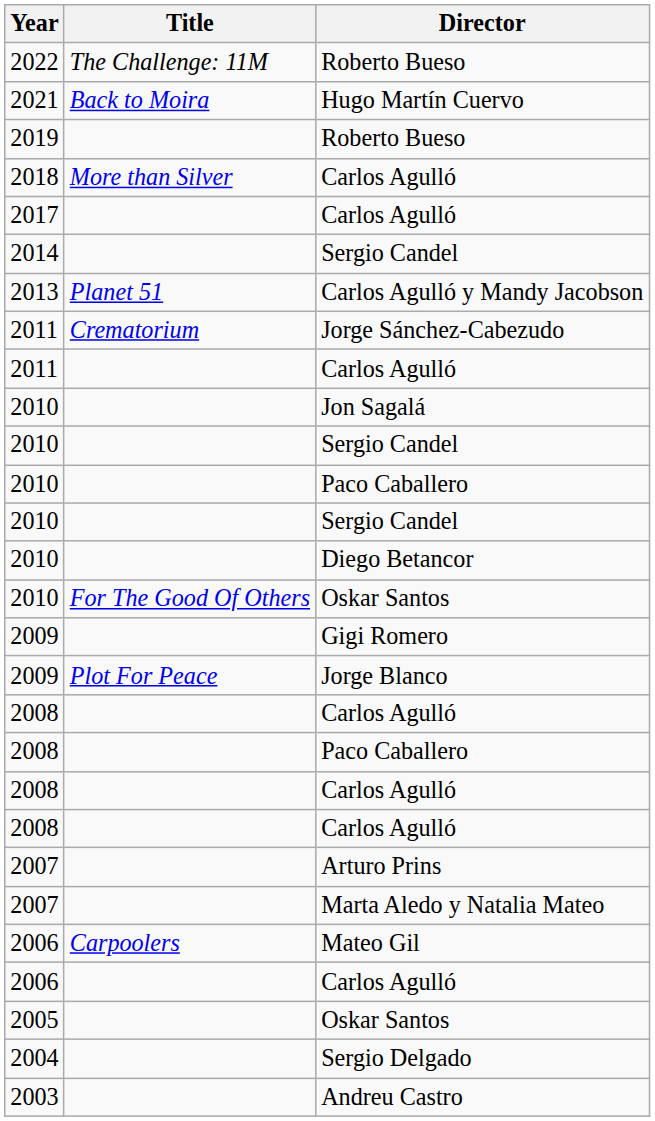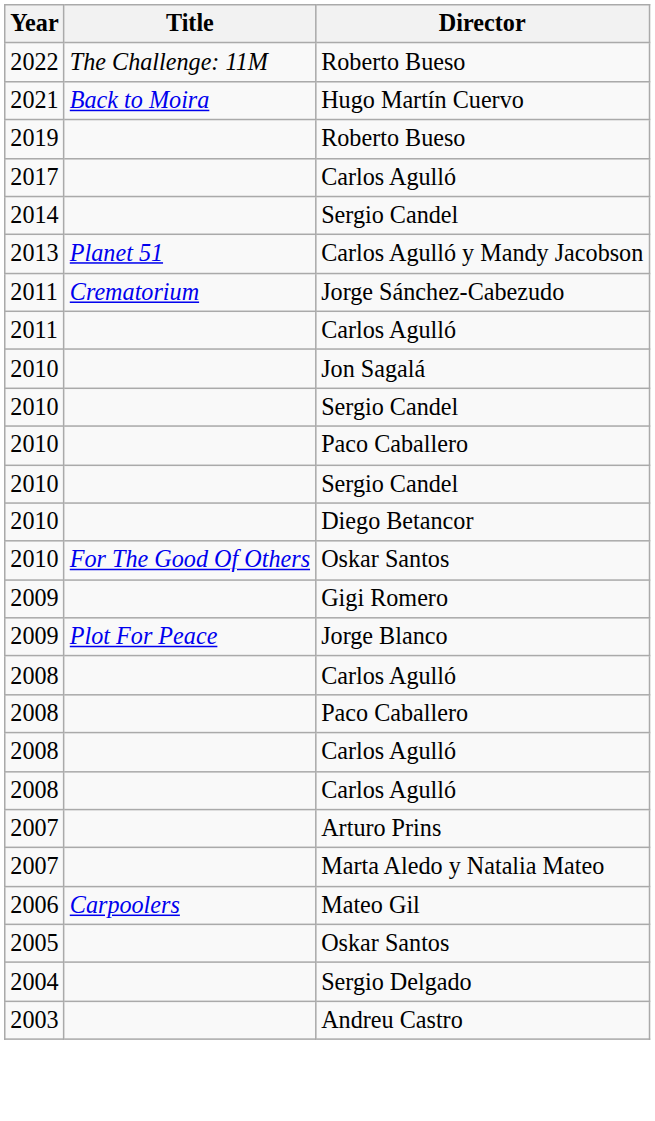 <table class="wikitable">
 <tr>
 <th>Year</th>
 <th>Title</th>
 <th>Director</th>
 </tr>
 <tr>
 <td>2022</td>
 <td><em>The Challenge: 11M</em></td>
 <td>Roberto Bueso</td>
 </tr>
 <tr>
 <td>2021</td>
 <td><em><a href='#'>Back to Moira</a></em></td>
 <td>Hugo Martín Cuervo</td>
 </tr>
 <tr>
 <td>2019</td>
 <td></td>
 <td>Roberto Bueso</td>
-</tr>
-<tr>
-<td>2018</td>
-<td><em><a href='#'>More than Silver</a></em></td>
-<td>Carlos Agulló</td>
 </tr>
 <tr>
 <td>2017</td>
 <td><em></em></td>
 <td>Carlos Agulló</td>
 </tr>
 <tr>
 <td>2014</td>
 <td><em></em></td>
 <td>Sergio Candel</td>
 </tr>
 <tr>
 <td>2013</td>
 <td><em><a href='#'>Planet 51</a></em></td>
 <td>Carlos Agulló y Mandy Jacobson</td>
 </tr>
 <tr>
 <td>2011</td>
 <td><a href='#'><em>Crematorium</em></a></td>
 <td>Jorge Sánchez-Cabezudo</td>
 </tr>
 <tr>
 <td>2011</td>
 <td><em></em></td>
 <td>Carlos Agulló</td>
 </tr>
 <tr>
 <td>2010</td>
 <td><em></em></td>
 <td>Jon Sagalá</td>
 </tr>
 <tr>
 <td>2010</td>
 <td><em></em></td>
 <td>Sergio Candel</td>
 </tr>
 <tr>
 <td>2010</td>
 <td><em></em></td>
 <td>Paco Caballero</td>
 </tr>
 <tr>
 <td>2010</td>
 <td><em></em></td>
 <td>Sergio Candel</td>
 </tr>
 <tr>
 <td>2010</td>
 <td><em></em></td>
 <td>Diego Betancor</td>
 </tr>
 <tr>
 <td>2010</td>
 <td><em><a href='#'>For The Good Of Others</a></em></td>
 <td>Oskar Santos</td>
 </tr>
 <tr>
 <td>2009</td>
 <td><em></em></td>
 <td>Gigi Romero</td>
 </tr>
 <tr>
 <td>2009</td>
 <td><em><a href='#'>Plot For Peace</a></em></td>
 <td>Jorge Blanco</td>
 </tr>
 <tr>
 <td>2008</td>
 <td><em></em></td>
 <td>Carlos Agulló</td>
 </tr>
 <tr>
 <td>2008</td>
 <td><em></em></td>
 <td>Paco Caballero</td>
 </tr>
 <tr>
 <td>2008</td>
 <td><em></em></td>
 <td>Carlos Agulló</td>
 </tr>
 <tr>
 <td>2008</td>
 <td><em></em></td>
 <td>Carlos Agulló</td>
 </tr>
 <tr>
 <td>2007</td>
 <td><em></em></td>
 <td>Arturo Prins</td>
 </tr>
 <tr>
 <td>2007</td>
 <td><em></em></td>
 <td>Marta Aledo y Natalia Mateo</td>
 </tr>
 <tr>
 <td>2006</td>
 <td><a href='#'><em>Carpoolers</em></a></td>
 <td>Mateo Gil</td>
 </tr>
 <tr>
-<td>2006</td>
-<td><em></em></td>
-<td>Carlos Agulló</td>
-</tr>
-<tr>
 <td>2005</td>
 <td><em></em></td>
 <td>Oskar Santos</td>
 </tr>
 <tr>
 <td>2004</td>
 <td><em></em></td>
 <td>Sergio Delgado</td>
 </tr>
 <tr>
 <td>2003</td>
 <td><em></em></td>
 <td>Andreu Castro</td>
 </tr>
 </table>
